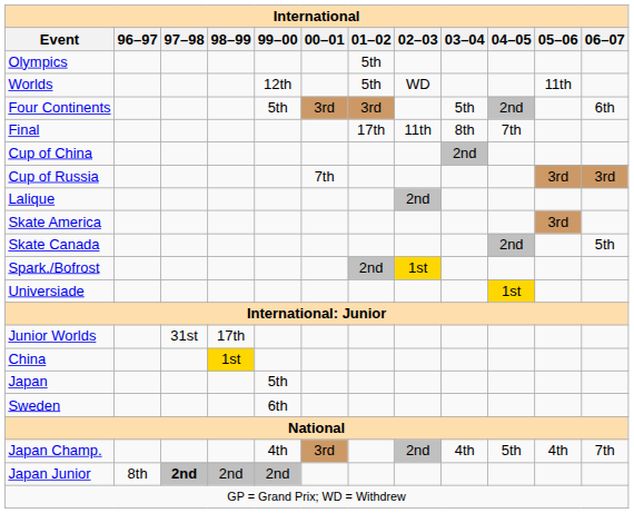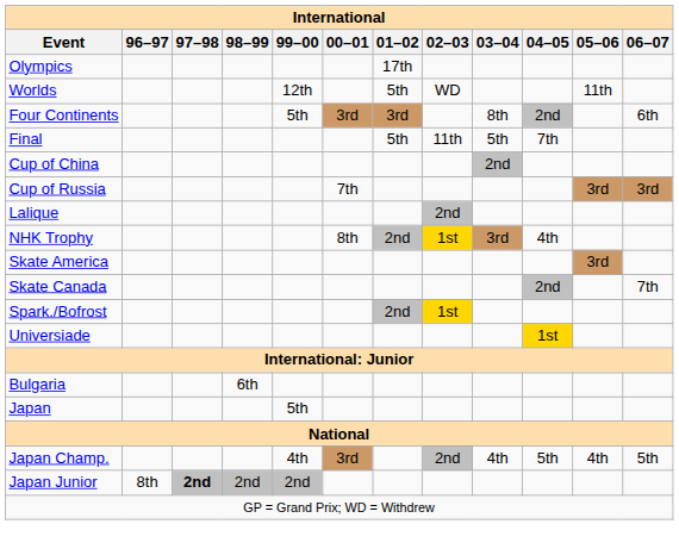 <table class="wikitable" style="text-align:center">
 <tr>
 <th colspan="12" style="background-color: #ffdead; " align="center">International</th>
 </tr>
 <tr>
 <th>Event</th>
 <th>96–97</th>
 <th>97–98</th>
 <th>98–99</th>
 <th>99–00</th>
 <th>00–01</th>
 <th>01–02</th>
 <th>02–03</th>
 <th>03–04</th>
 <th>04–05</th>
 <th>05–06</th>
 <th>06–07</th>
 </tr>
 <tr>
 <td align=left><a href='#'>Olympics</a></td>
 <td></td>
 <td></td>
 <td></td>
 <td></td>
 <td></td>
-<td>5th</td>
+<td>17th</td>
 <td></td>
 <td></td>
 <td></td>
 <td></td>
 <td></td>
 </tr>
 <tr>
 <td align=left><a href='#'>Worlds</a></td>
 <td></td>
 <td></td>
 <td></td>
 <td>12th</td>
 <td></td>
 <td>5th</td>
 <td>WD</td>
 <td></td>
 <td></td>
 <td>11th</td>
 <td></td>
 </tr>
 <tr>
 <td align=left><a href='#'>Four Continents</a></td>
 <td></td>
 <td></td>
 <td></td>
 <td>5th</td>
 <td bgcolor=cc9966>3rd</td>
 <td bgcolor=cc9966>3rd</td>
 <td></td>
-<td>5th</td>
+<td>8th</td>
 <td bgcolor=silver>2nd</td>
 <td></td>
 <td>6th</td>
 </tr>
 <tr>
 <td align=left> <a href='#'>Final</a></td>
 <td></td>
 <td></td>
 <td></td>
 <td></td>
 <td></td>
-<td>17th</td>
+<td>5th</td>
 <td>11th</td>
-<td>8th</td>
+<td>5th</td>
 <td>7th</td>
 <td></td>
 <td></td>
 </tr>
 <tr>
 <td align=left> <a href='#'>Cup of China</a></td>
 <td></td>
 <td></td>
 <td></td>
 <td></td>
 <td></td>
 <td></td>
 <td></td>
 <td bgcolor=silver>2nd</td>
 <td></td>
 <td></td>
 <td></td>
 </tr>
 <tr>
 <td align=left> <a href='#'>Cup of Russia</a></td>
 <td></td>
 <td></td>
 <td></td>
 <td></td>
 <td>7th</td>
 <td></td>
 <td></td>
 <td></td>
 <td></td>
 <td bgcolor=cc9966>3rd</td>
 <td bgcolor=cc9966>3rd</td>
 </tr>
 <tr>
 <td align=left> <a href='#'>Lalique</a></td>
 <td></td>
 <td></td>
 <td></td>
 <td></td>
 <td></td>
 <td></td>
 <td bgcolor=silver>2nd</td>
 <td></td>
 <td></td>
 <td></td>
 <td></td>
 </tr>
 <tr>
+<td align=left> <a href='#'>NHK Trophy</a></td>
+<td></td>
+<td></td>
+<td></td>
+<td></td>
+<td>8th</td>
+<td bgcolor=silver>2nd</td>
+<td bgcolor=gold>1st</td>
+<td bgcolor=cc9966>3rd</td>
+<td>4th</td>
+<td></td>
+<td></td>
+</tr>
+<tr>
 <td align=left> <a href='#'>Skate America</a></td>
 <td></td>
 <td></td>
 <td></td>
 <td></td>
 <td></td>
 <td></td>
 <td></td>
 <td></td>
 <td></td>
 <td bgcolor=cc9966>3rd</td>
 <td></td>
 </tr>
 <tr>
 <td align=left> <a href='#'>Skate Canada</a></td>
 <td></td>
 <td></td>
 <td></td>
 <td></td>
 <td></td>
 <td></td>
 <td></td>
 <td></td>
 <td bgcolor=silver>2nd</td>
 <td></td>
-<td>5th</td>
+<td>7th</td>
 </tr>
 <tr>
 <td align=left> <a href='#'>Spark./Bofrost</a></td>
 <td></td>
 <td></td>
 <td></td>
 <td></td>
 <td></td>
 <td bgcolor=silver>2nd</td>
 <td bgcolor=gold>1st</td>
 <td></td>
 <td></td>
 <td></td>
 <td></td>
 </tr>
 <tr>
 <td align=left><a href='#'>Universiade</a></td>
 <td></td>
 <td></td>
 <td></td>
 <td></td>
 <td></td>
 <td></td>
 <td></td>
 <td></td>
 <td bgcolor=gold>1st</td>
 <td></td>
 <td></td>
 </tr>
 <tr>
 <th colspan="12" style="background-color: #ffdead; " align="center">International: Junior</th>
 </tr>
 <tr>
-<td align=left><a href='#'>Junior Worlds</a></td>
-<td></td>
-<td>31st</td>
-<td>17th</td>
+<td align=left> <a href='#'>Bulgaria</a></td>
 <td></td>
 <td></td>
-<td></td>
-<td></td>
-<td></td>
-<td></td>
-<td></td>
-<td></td>
-</tr>
-<tr>
-<td align=left> <a href='#'>China</a></td>
-<td></td>
-<td></td>
-<td bgcolor=gold>1st</td>
+<td>6th</td>
 <td></td>
 <td></td>
 <td></td>
 <td></td>
 <td></td>
 <td></td>
 <td></td>
 <td></td>
 </tr>
 <tr>
 <td align=left> <a href='#'>Japan</a></td>
 <td></td>
 <td></td>
 <td></td>
 <td>5th</td>
 <td></td>
 <td></td>
 <td></td>
 <td></td>
 <td></td>
 <td></td>
 <td></td>
 </tr>
 <tr>
-<td align=left> <a href='#'>Sweden</a></td>
-<td></td>
-<td></td>
-<td></td>
-<td>6th</td>
-<td></td>
-<td></td>
-<td></td>
-<td></td>
-<td></td>
-<td></td>
-<td></td>
-</tr>
-<tr>
 <th colspan="12" style="background-color: #ffdead; " align="center">National</th>
 </tr>
 <tr>
 <td align="left"><a href='#'>Japan Champ.</a></td>
 <td></td>
 <td></td>
 <td></td>
 <td>4th</td>
 <td bgcolor="cc9966">3rd</td>
 <td></td>
 <td bgcolor="silver">2nd</td>
 <td>4th</td>
 <td>5th</td>
 <td>4th</td>
-<td>7th</td>
+<td>5th</td>
 </tr>
 <tr>
 <td align="left"><a href='#'>Japan Junior</a></td>
 <td>8th</td>
 <td bgcolor="silver"><strong>2nd</strong></td>
 <td bgcolor="silver">2nd</td>
 <td bgcolor=silver>2nd</td>
 <td></td>
 <td></td>
 <td></td>
 <td></td>
 <td></td>
 <td></td>
 <td></td>
 </tr>
 <tr>
 <td colspan="12" align="center"><small> GP = Grand Prix; WD = Withdrew </small></td>
 </tr>
 </table>
